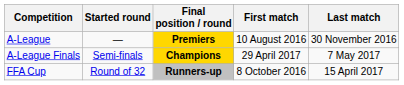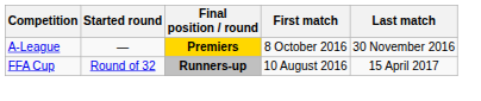 <table class="wikitable">
 <tr>
 <th>Competition</th>
 <th>Started round</th>
 <th>Final <br>position / round</th>
 <th>First match</th>
 <th>Last match</th>
 </tr>
 <tr style="text-align: center">
 <td align=left><a href='#'>A-League</a></td>
 <td>—</td>
 <td style="background:gold;"><strong>Premiers</strong></td>
-<td>10 August 2016</td>
+<td>8 October 2016</td>
 <td>30 November 2016</td>
-</tr>
-<tr style="text-align: center">
-<td align=left><a href='#'>A-League Finals</a></td>
-<td><a href='#'>Semi-finals</a></td>
-<td style="background:gold;"><strong>Champions</strong></td>
-<td>29 April 2017</td>
-<td>7 May 2017</td>
 </tr>
 <tr style="text-align: center">
 <td align=left><a href='#'>FFA Cup</a></td>
 <td><a href='#'>Round of 32</a></td>
 <td style="background:silver;"><strong>Runners-up</strong></td>
-<td>8 October 2016</td>
+<td>10 August 2016</td>
 <td>15 April 2017</td>
 </tr>
 </table>
